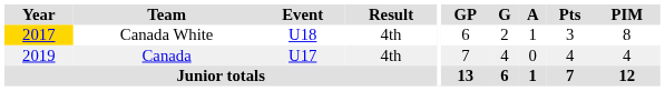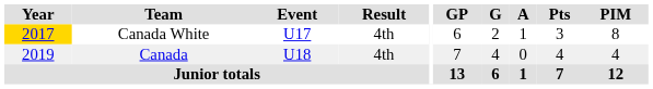 <table border="0" cellpadding="1" cellspacing="0" ID="Table3" style="text-align:center; width:40em">
 <tr ALIGN="center" bgcolor="#e0e0e0">
 <th>Year</th>
 <th>Team</th>
 <th>Event</th>
 <th>Result</th>
 <th rowspan="99" bgcolor="#ffffff"></th>
 <th>GP</th>
 <th>G</th>
 <th>A</th>
 <th>Pts</th>
 <th>PIM</th>
 </tr>
 <tr>
 <td style="background: gold;"><a href='#'>2017</a></td>
 <td>Canada White</td>
-<td><a href='#'>U18</a></td>
+<td><a href='#'>U17</a></td>
 <td>4th</td>
 <td>6</td>
 <td>2</td>
 <td>1</td>
 <td>3</td>
 <td>8</td>
 </tr>
 <tr bgcolor="#f0f0f0">
 <td><a href='#'>2019</a></td>
 <td><a href='#'>Canada</a></td>
-<td><a href='#'>U17</a></td>
+<td><a href='#'>U18</a></td>
 <td>4th</td>
 <td>7</td>
 <td>4</td>
 <td>0</td>
 <td>4</td>
 <td>4</td>
 </tr>
 <tr bgcolor="#e0e0e0">
 <th colspan="4">Junior totals</th>
 <th>13</th>
 <th>6</th>
 <th>1</th>
 <th>7</th>
 <th>12</th>
 </tr>
 </table>
